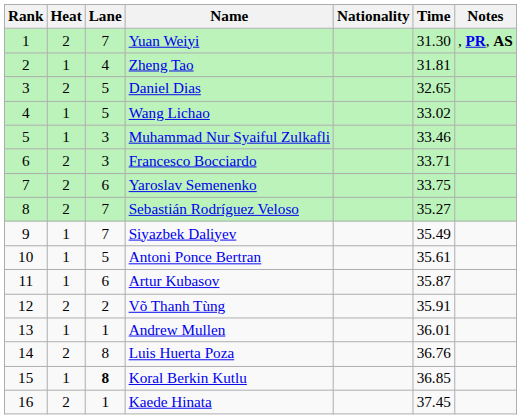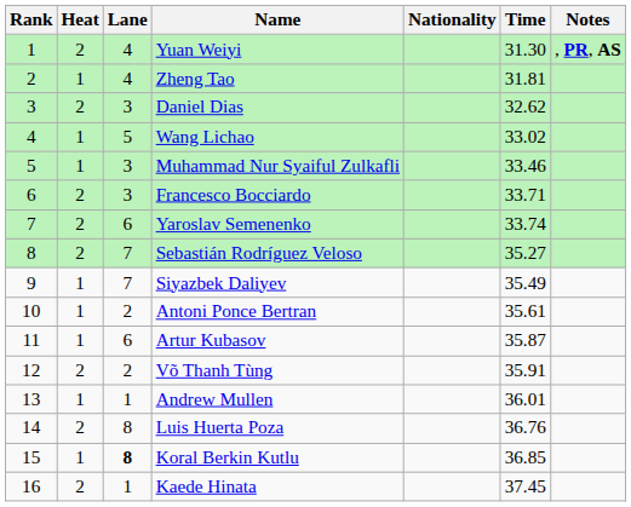 <table class="wikitable sortable" style="text-align:center">
 <tr>
 <th>Rank</th>
 <th>Heat</th>
 <th>Lane</th>
 <th>Name</th>
 <th>Nationality</th>
 <th>Time</th>
 <th>Notes</th>
 </tr>
 <tr bgcolor=bbf3bb>
 <td>1</td>
 <td>2</td>
-<td>7</td>
+<td>4</td>
 <td align=left><a href='#'>Yuan Weiyi</a></td>
 <td align=left></td>
 <td>31.30</td>
 <td>, <strong><a href='#'>PR</a></strong>, <strong>AS</strong></td>
 </tr>
 <tr bgcolor=bbf3bb>
 <td>2</td>
 <td>1</td>
 <td>4</td>
 <td align=left><a href='#'>Zheng Tao</a></td>
 <td align=left></td>
 <td>31.81</td>
 <td></td>
 </tr>
 <tr bgcolor=bbf3bb>
 <td>3</td>
 <td>2</td>
-<td>5</td>
+<td>3</td>
 <td align=left><a href='#'>Daniel Dias</a></td>
 <td align=left></td>
-<td>32.65</td>
+<td>32.62</td>
 <td></td>
 </tr>
 <tr bgcolor=bbf3bb>
 <td>4</td>
 <td>1</td>
 <td>5</td>
 <td align=left><a href='#'>Wang Lichao</a></td>
 <td align=left></td>
 <td>33.02</td>
 <td></td>
 </tr>
 <tr bgcolor=bbf3bb>
 <td>5</td>
 <td>1</td>
 <td>3</td>
 <td align=left><a href='#'>Muhammad Nur Syaiful Zulkafli</a></td>
 <td align=left></td>
 <td>33.46</td>
 <td></td>
 </tr>
 <tr bgcolor=bbf3bb>
 <td>6</td>
 <td>2</td>
 <td>3</td>
 <td align=left><a href='#'>Francesco Bocciardo</a></td>
 <td align=left></td>
 <td>33.71</td>
 <td></td>
 </tr>
 <tr bgcolor=bbf3bb>
 <td>7</td>
 <td>2</td>
 <td>6</td>
 <td align=left><a href='#'>Yaroslav Semenenko</a></td>
 <td align=left></td>
-<td>33.75</td>
+<td>33.74</td>
 <td></td>
 </tr>
 <tr bgcolor=bbf3bb>
 <td>8</td>
 <td>2</td>
 <td>7</td>
 <td align=left><a href='#'>Sebastián Rodríguez Veloso</a></td>
 <td align=left></td>
 <td>35.27</td>
 <td></td>
 </tr>
 <tr>
 <td>9</td>
 <td>1</td>
 <td>7</td>
 <td align=left><a href='#'>Siyazbek Daliyev</a></td>
 <td align=left></td>
 <td>35.49</td>
 <td></td>
 </tr>
 <tr>
 <td>10</td>
 <td>1</td>
-<td>5</td>
+<td>2</td>
 <td align=left><a href='#'>Antoni Ponce Bertran</a></td>
 <td align=left></td>
 <td>35.61</td>
 <td></td>
 </tr>
 <tr>
 <td>11</td>
 <td>1</td>
 <td>6</td>
 <td align=left><a href='#'>Artur Kubasov</a></td>
 <td align=left></td>
 <td>35.87</td>
 <td></td>
 </tr>
 <tr>
 <td>12</td>
 <td>2</td>
 <td>2</td>
 <td align=left><a href='#'>Võ Thanh Tùng</a></td>
 <td align=left></td>
 <td>35.91</td>
 <td></td>
 </tr>
 <tr>
 <td>13</td>
 <td>1</td>
 <td>1</td>
 <td align=left><a href='#'>Andrew Mullen</a></td>
 <td align=left></td>
 <td>36.01</td>
 <td></td>
 </tr>
 <tr>
 <td>14</td>
 <td>2</td>
 <td>8</td>
 <td align=left><a href='#'>Luis Huerta Poza</a></td>
 <td align=left></td>
 <td>36.76</td>
 <td></td>
 </tr>
 <tr>
 <td>15</td>
 <td>1</td>
 <td><strong>8</strong></td>
 <td align=left><a href='#'>Koral Berkin Kutlu</a></td>
 <td align=left></td>
 <td>36.85</td>
 <td></td>
 </tr>
 <tr>
 <td>16</td>
 <td>2</td>
 <td>1</td>
 <td align=left><a href='#'>Kaede Hinata</a></td>
 <td align=left></td>
 <td>37.45</td>
 <td></td>
 </tr>
 </table>
